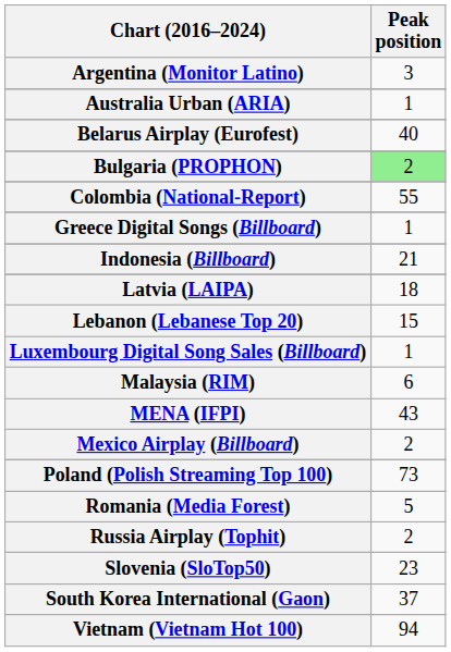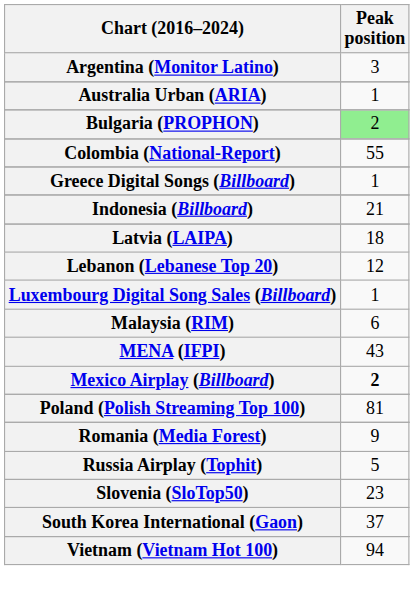 <table class="wikitable sortable plainrowheaders" style="text-align:center">
 <tr>
 <th scope="col">Chart (2016–2024)</th>
 <th scope="col">Peak<br> position</th>
 </tr>
 <tr>
 <th scope="row">Argentina (<a href='#'>Monitor Latino</a>)</th>
 <td>3</td>
 </tr>
 <tr>
 </tr>
 <tr>
 <th scope="row">Australia Urban (<a href='#'>ARIA</a>)</th>
 <td>1</td>
 </tr>
 <tr>
-</tr>
-<tr>
-<th scope="row">Belarus Airplay (Eurofest)</th>
-<td>40</td>
 </tr>
 <tr>
 </tr>
 <tr>
 </tr>
 <tr>
 <th scope="row">Bulgaria (<a href='#'>PROPHON</a>)</th>
 <td style="background: lightgreen;">2</td>
 </tr>
 <tr>
 </tr>
 <tr>
 </tr>
 <tr>
 </tr>
 <tr>
 </tr>
 <tr>
 <th scope="row">Colombia (<a href='#'>National-Report</a>)</th>
 <td>55</td>
 </tr>
 <tr>
 </tr>
 <tr>
 </tr>
 <tr>
 </tr>
 <tr>
 </tr>
 <tr>
 </tr>
 <tr>
 </tr>
 <tr>
 </tr>
 <tr>
 </tr>
 <tr>
 <th scope="row">Greece Digital Songs (<em><a href='#'>Billboard</a></em>)</th>
 <td>1</td>
 </tr>
 <tr>
 </tr>
 <tr>
 </tr>
 <tr>
 </tr>
 <tr>
 </tr>
 <tr>
 <th scope="row">Indonesia (<em><a href='#'>Billboard</a></em>)</th>
 <td>21</td>
 </tr>
 <tr>
 </tr>
 <tr>
 </tr>
 <tr>
 </tr>
 <tr>
 </tr>
 <tr>
 <th scope="row">Latvia (<a href='#'>LAIPA</a>)</th>
 <td>18</td>
 </tr>
 <tr>
 <th scope="row">Lebanon (<a href='#'>Lebanese Top 20</a>)</th>
-<td>15</td>
+<td>12</td>
 </tr>
 <tr>
 <th scope="row"><a href='#'>Luxembourg Digital Song Sales</a> (<em><a href='#'>Billboard</a></em>)</th>
 <td>1</td>
 </tr>
 <tr>
 <th scope="row">Malaysia (<a href='#'>RIM</a>)</th>
 <td>6</td>
 </tr>
 <tr>
 <th scope="row"><a href='#'>MENA</a> (<a href='#'>IFPI</a>)</th>
 <td>43</td>
 </tr>
 <tr>
 <th scope="row"><a href='#'>Mexico Airplay</a> (<em><a href='#'>Billboard</a></em>)</th>
-<td>2</td>
+<td><strong>2</strong></td>
 </tr>
 <tr>
 </tr>
 <tr>
 </tr>
 <tr>
 </tr>
 <tr>
 </tr>
 <tr>
 </tr>
 <tr>
 <th scope="row">Poland (<a href='#'>Polish Streaming Top 100</a>)</th>
-<td>73</td>
+<td>81</td>
 </tr>
 <tr>
 </tr>
 <tr>
 <th scope="row">Romania (<a href='#'>Media Forest</a>)</th>
-<td>5</td>
+<td>9</td>
 </tr>
 <tr>
 <th scope="row">Russia Airplay (<a href='#'>Tophit</a>)</th>
-<td>2</td>
+<td>5</td>
 </tr>
 <tr>
 </tr>
 <tr>
 </tr>
 <tr>
 </tr>
 <tr>
 <th scope="row">Slovenia (<a href='#'>SloTop50</a>)</th>
 <td>23</td>
 </tr>
 <tr>
 <th scope="row">South Korea International (<a href='#'>Gaon</a>)</th>
 <td>37</td>
 </tr>
 <tr>
 </tr>
 <tr>
 </tr>
 <tr>
 </tr>
 <tr>
 </tr>
 <tr>
 </tr>
 <tr>
 </tr>
 <tr>
 </tr>
 <tr>
 </tr>
 <tr>
 </tr>
 <tr>
 </tr>
 <tr>
 </tr>
 <tr>
 </tr>
 <tr>
 </tr>
 <tr>
 <th scope="row">Vietnam (<a href='#'>Vietnam Hot 100</a>)</th>
 <td>94</td>
 </tr>
 </table>
